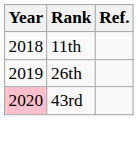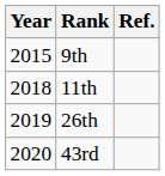 <table class="wikitable sortable">
 <tr>
 <th>Year</th>
 <th>Rank</th>
 <th>Ref.</th>
+</tr>
+<tr>
+<td>2015</td>
+<td>9th</td>
+<td></td>
 </tr>
 <tr>
 <td>2018</td>
 <td>11th</td>
 <td></td>
 </tr>
 <tr>
 <td>2019</td>
 <td>26th</td>
 <td></td>
 </tr>
 <tr>
-<td style="background: pink;">2020</td>
+<td>2020</td>
 <td>43rd</td>
 <td></td>
 </tr>
 </table>
